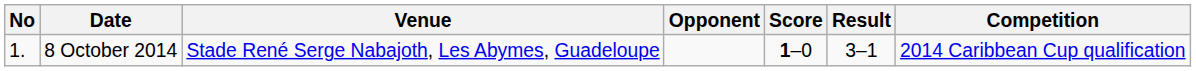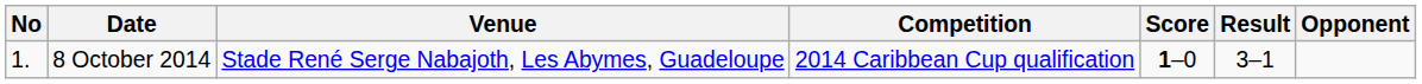 <table class="wikitable" style="font-size:85%;">
 <tr>
 <th>No</th>
 <th>Date</th>
 <th>Venue</th>
-<th>Opponent</th>
+<th>Competition</th>
 <th>Score</th>
 <th>Result</th>
-<th>Competition</th>
+<th>Opponent</th>
 </tr>
 <tr>
 <td>1.</td>
 <td>8 October 2014</td>
 <td><a href='#'>Stade René Serge Nabajoth</a>, <a href='#'>Les Abymes</a>, <a href='#'>Guadeloupe</a></td>
-<td></td>
+<td><a href='#'>2014 Caribbean Cup qualification</a></td>
 <td align=center><strong>1</strong>–0</td>
 <td align=center>3–1</td>
-<td><a href='#'>2014 Caribbean Cup qualification</a></td>
+<td></td>
 </tr>
 </table>
